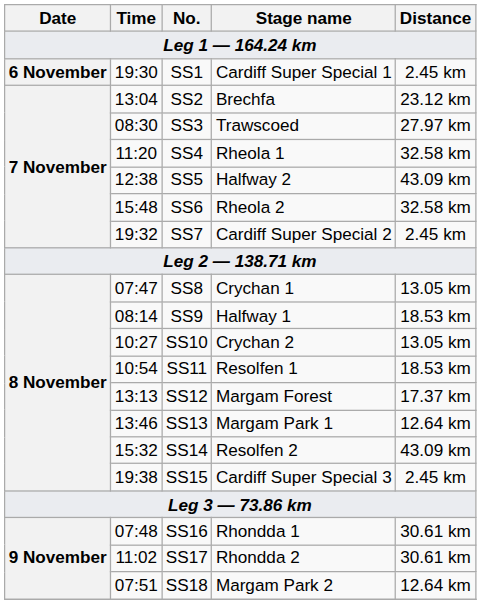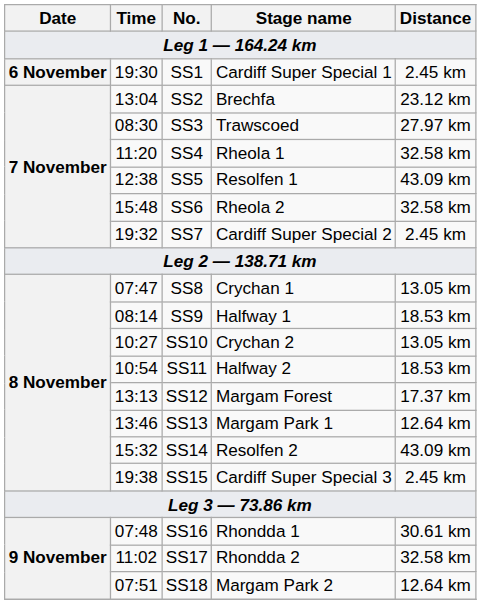 <table class="wikitable" style="font-size: 85%;">
 <tr>
 <th>Date</th>
 <th>Time</th>
 <th>No.</th>
 <th>Stage name</th>
 <th>Distance</th>
 </tr>
 <tr>
 <td style="background-color:#EAECF0; text-align:center" colspan="5"><strong><em>Leg 1 — 164.24 km</em></strong></td>
 </tr>
 <tr>
 <th rowspan="1">6 November</th>
 <td align="center">19:30</td>
 <td align="center">SS1</td>
 <td>Cardiff Super Special 1</td>
 <td align="center">2.45 km</td>
 </tr>
 <tr>
 <th rowspan="6">7 November</th>
 <td align="center">13:04</td>
 <td align="center">SS2</td>
 <td>Brechfa</td>
 <td align="center">23.12 km</td>
 </tr>
 <tr>
 <td align="center">08:30</td>
 <td align="center">SS3</td>
 <td>Trawscoed</td>
 <td align="center">27.97 km</td>
 </tr>
 <tr>
 <td align="center">11:20</td>
 <td align="center">SS4</td>
 <td>Rheola 1</td>
 <td align="center">32.58 km</td>
 </tr>
 <tr>
 <td align="center">12:38</td>
 <td align="center">SS5</td>
-<td>Halfway 2</td>
+<td>Resolfen 1</td>
 <td align="center">43.09 km</td>
 </tr>
 <tr>
 <td align="center">15:48</td>
 <td align="center">SS6</td>
 <td>Rheola 2</td>
 <td align="center">32.58 km</td>
 </tr>
 <tr>
 <td align="center">19:32</td>
 <td align="center">SS7</td>
 <td>Cardiff Super Special 2</td>
 <td align="center">2.45 km</td>
 </tr>
 <tr>
 <td style="background-color:#EAECF0; text-align:center" colspan="5"><strong><em>Leg 2 — 138.71 km</em></strong></td>
 </tr>
 <tr>
 <th rowspan="8">8 November</th>
 <td align="center">07:47</td>
 <td align="center">SS8</td>
 <td>Crychan 1</td>
 <td align="center">13.05 km</td>
 </tr>
 <tr>
 <td align="center">08:14</td>
 <td align="center">SS9</td>
 <td>Halfway 1</td>
 <td align="center">18.53 km</td>
 </tr>
 <tr>
 <td align="center">10:27</td>
 <td align="center">SS10</td>
 <td>Crychan 2</td>
 <td align="center">13.05 km</td>
 </tr>
 <tr>
 <td align="center">10:54</td>
 <td align="center">SS11</td>
-<td>Resolfen 1</td>
+<td>Halfway 2</td>
 <td align="center">18.53 km</td>
 </tr>
 <tr>
 <td align="center">13:13</td>
 <td align="center">SS12</td>
 <td>Margam Forest</td>
 <td align="center">17.37 km</td>
 </tr>
 <tr>
 <td align="center">13:46</td>
 <td align="center">SS13</td>
 <td>Margam Park 1</td>
 <td align="center">12.64 km</td>
 </tr>
 <tr>
 <td align="center">15:32</td>
 <td align="center">SS14</td>
 <td>Resolfen 2</td>
 <td align="center">43.09 km</td>
 </tr>
 <tr>
 <td align="center">19:38</td>
 <td align="center">SS15</td>
 <td>Cardiff Super Special 3</td>
 <td align="center">2.45 km</td>
 </tr>
 <tr>
 <td style="background-color:#EAECF0; text-align:center" colspan="5"><strong><em>Leg 3 — 73.86 km</em></strong></td>
 </tr>
 <tr>
 <th rowspan="3">9 November</th>
 <td align="center">07:48</td>
 <td align="center">SS16</td>
 <td>Rhondda 1</td>
 <td align="center">30.61 km</td>
 </tr>
 <tr>
 <td align="center">11:02</td>
 <td align="center">SS17</td>
 <td>Rhondda 2</td>
-<td align="center">30.61 km</td>
+<td align="center">32.58 km</td>
 </tr>
 <tr>
 <td align="center">07:51</td>
 <td align="center">SS18</td>
 <td>Margam Park 2</td>
 <td align="center">12.64 km</td>
 </tr>
 <tr>
 </tr>
 </table>
